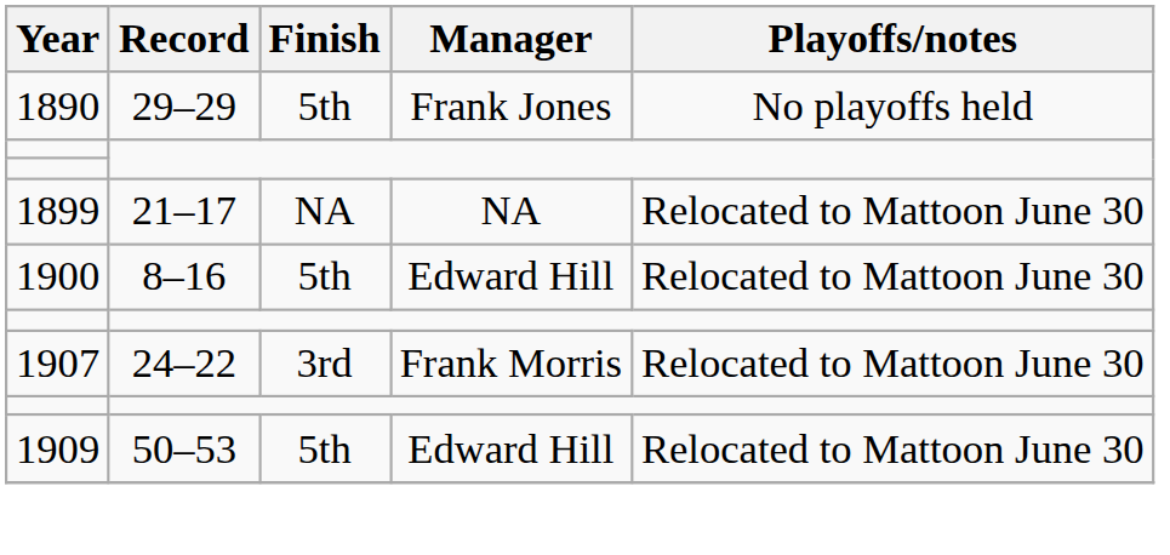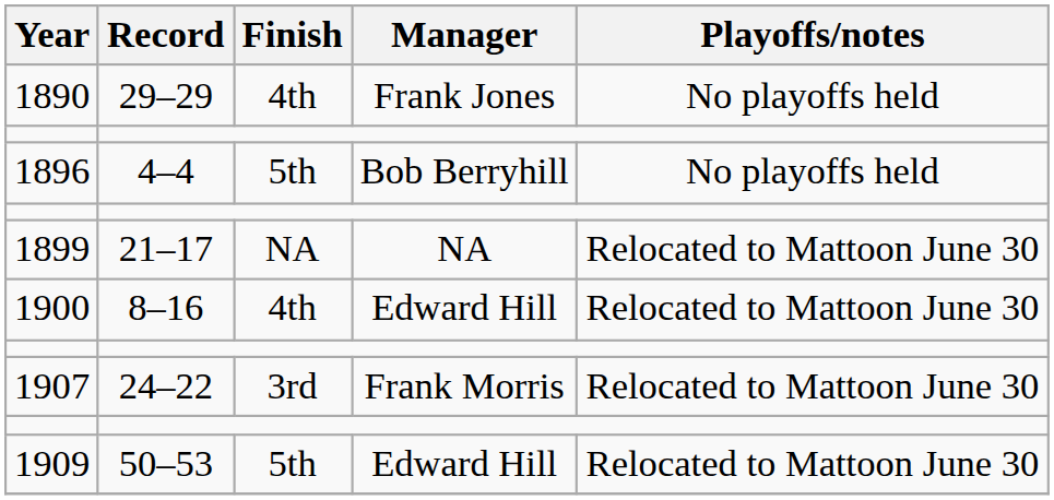 <table class="wikitable">
 <tr>
 <th>Year</th>
 <th>Record</th>
 <th>Finish</th>
 <th>Manager</th>
 <th>Playoffs/notes</th>
 </tr>
 <tr align=center>
 <td>1890</td>
 <td>29–29</td>
-<td>5th</td>
+<td>4th</td>
 <td>Frank Jones</td>
 <td>No playoffs held</td>
 </tr>
 <tr align=center>
 <td></td>
+</tr>
+<tr align=center>
+<td>1896</td>
+<td>4–4</td>
+<td>5th</td>
+<td>Bob Berryhill</td>
+<td>No playoffs held</td>
 </tr>
 <tr align=center>
 <td></td>
 </tr>
 <tr align=center>
 <td>1899</td>
 <td>21–17</td>
 <td>NA</td>
 <td>NA</td>
 <td>Relocated to Mattoon June 30</td>
 </tr>
 <tr align=center>
 <td>1900</td>
 <td>8–16</td>
-<td>5th</td>
+<td>4th</td>
 <td>Edward Hill</td>
 <td>Relocated to Mattoon June 30</td>
 </tr>
 <tr align=center>
 <td></td>
 </tr>
 <tr align=center>
 <td>1907</td>
 <td>24–22</td>
 <td>3rd</td>
 <td>Frank Morris</td>
 <td>Relocated to Mattoon June 30</td>
 </tr>
 <tr align=center>
 <td></td>
 </tr>
 <tr align=center>
 <td>1909</td>
 <td>50–53</td>
 <td>5th</td>
 <td>Edward Hill</td>
 <td>Relocated to Mattoon June 30</td>
 </tr>
 <tr align=center>
 </tr>
 </table>
